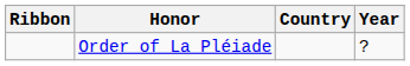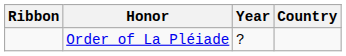 <table class="wikitable">
 <tr>
 <th>Ribbon</th>
 <th>Honor</th>
+<th>Year</th>
 <th>Country</th>
-<th>Year</th>
 </tr>
 <tr>
 <td></td>
 <td><a href='#'>Order of La Pléiade</a></td>
+<td>?</td>
 <td></td>
-<td>?</td>
 </tr>
 </table>
